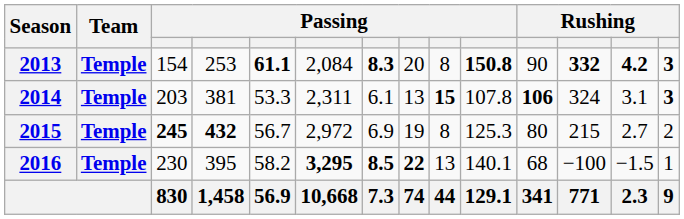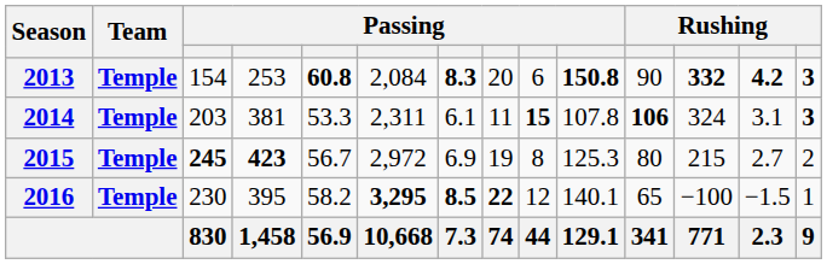 <table class="wikitable" style="text-align:center;">
 <tr>
 <th rowspan="2">Season</th>
 <th rowspan="2">Team</th>
 <th colspan="8">Passing</th>
 <th colspan="4">Rushing</th>
 </tr>
 <tr>
 <th></th>
 <th></th>
 <th></th>
 <th></th>
 <th></th>
 <th></th>
 <th></th>
 <th></th>
 <th></th>
 <th></th>
 <th></th>
 <th></th>
 </tr>
 <tr>
 <th><a href='#'>2013</a></th>
 <th><a href='#'>Temple</a></th>
 <td>154</td>
 <td>253</td>
-<td><strong>61.1</strong></td>
+<td><strong>60.8</strong></td>
 <td>2,084</td>
 <td><strong>8.3</strong></td>
 <td>20</td>
-<td>8</td>
+<td>6</td>
 <td><strong>150.8</strong></td>
 <td>90</td>
 <td><strong>332</strong></td>
 <td><strong>4.2</strong></td>
 <td><strong>3</strong></td>
 </tr>
 <tr>
 <th><a href='#'>2014</a></th>
 <th><a href='#'>Temple</a></th>
 <td>203</td>
 <td>381</td>
 <td>53.3</td>
 <td>2,311</td>
 <td>6.1</td>
-<td>13</td>
+<td>11</td>
 <td><strong>15</strong></td>
 <td>107.8</td>
 <td><strong>106</strong></td>
 <td>324</td>
 <td>3.1</td>
 <td><strong>3</strong></td>
 </tr>
 <tr>
 <th><a href='#'>2015</a></th>
 <th><a href='#'>Temple</a></th>
 <td><strong>245</strong></td>
-<td><strong>432</strong></td>
+<td><strong>423</strong></td>
 <td>56.7</td>
 <td>2,972</td>
 <td>6.9</td>
 <td>19</td>
 <td>8</td>
 <td>125.3</td>
 <td>80</td>
 <td>215</td>
 <td>2.7</td>
 <td>2</td>
 </tr>
 <tr>
 <th><a href='#'>2016</a></th>
 <th><a href='#'>Temple</a></th>
 <td>230</td>
 <td>395</td>
 <td>58.2</td>
 <td><strong>3,295</strong></td>
 <td><strong>8.5</strong></td>
 <td><strong>22</strong></td>
-<td>13</td>
+<td>12</td>
 <td>140.1</td>
-<td>68</td>
+<td>65</td>
 <td>−100</td>
 <td>−1.5</td>
 <td>1</td>
 </tr>
 <tr>
 <th colspan="2"></th>
 <th>830</th>
 <th>1,458</th>
 <th>56.9</th>
 <th>10,668</th>
 <th>7.3</th>
 <th>74</th>
 <th>44</th>
 <th>129.1</th>
 <th>341</th>
 <th>771</th>
 <th>2.3</th>
 <th>9</th>
 </tr>
 </table>
